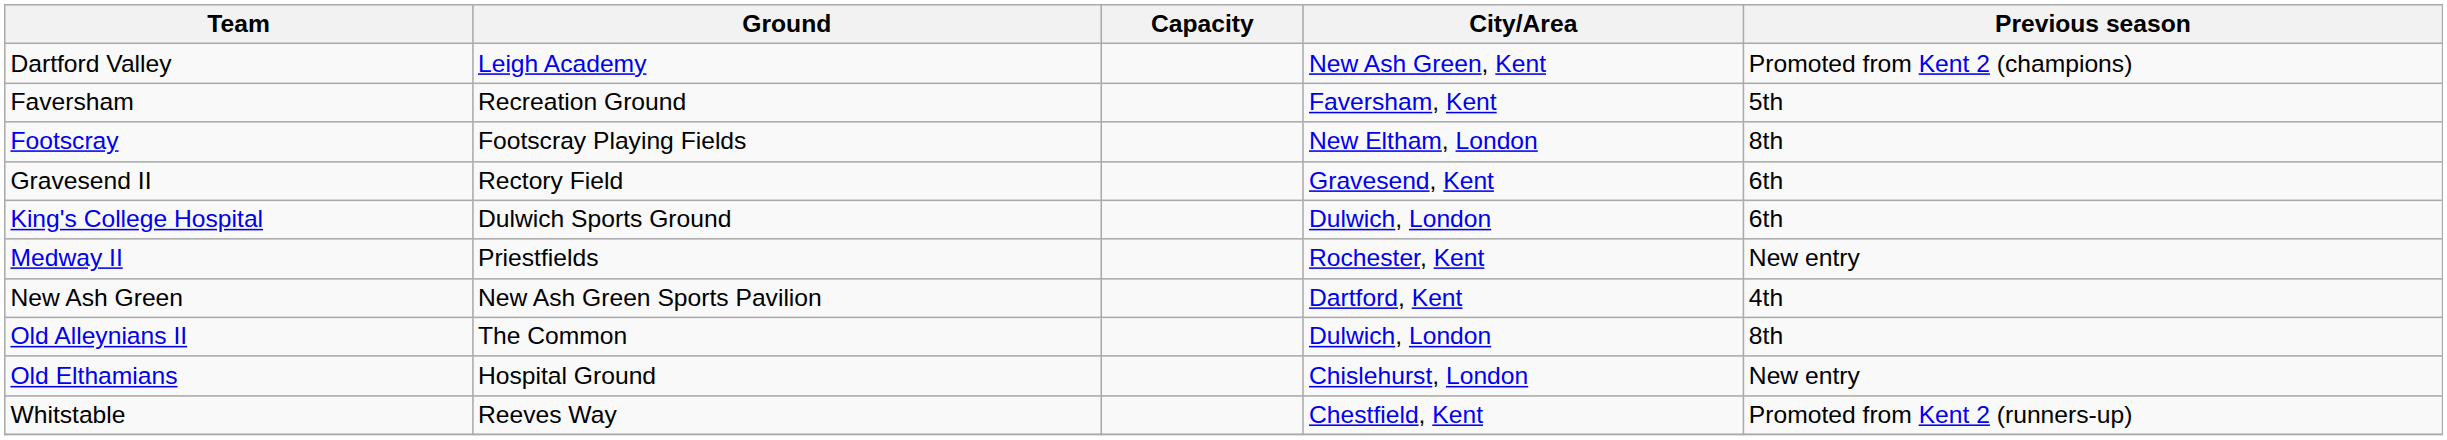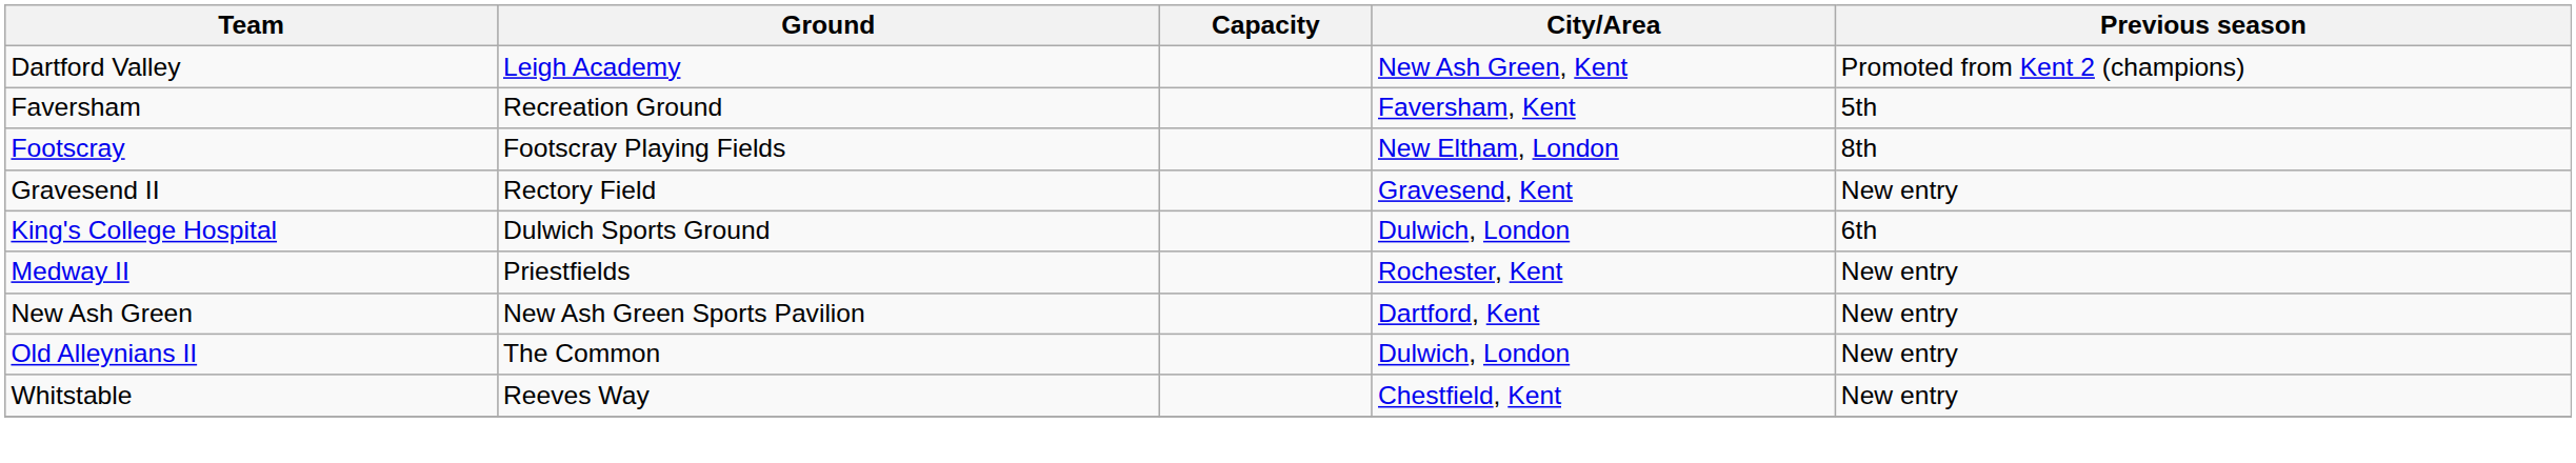 <table class="wikitable sortable" width=100%>
 <tr>
 <th>Team</th>
 <th>Ground</th>
 <th>Capacity</th>
 <th>City/Area</th>
 <th>Previous season</th>
 </tr>
 <tr>
 <td>Dartford Valley</td>
 <td><a href='#'>Leigh Academy</a></td>
 <td></td>
 <td><a href='#'>New Ash Green</a>, <a href='#'>Kent</a></td>
 <td>Promoted from <a href='#'>Kent 2</a> (champions)</td>
 </tr>
 <tr>
 <td>Faversham</td>
 <td>Recreation Ground</td>
 <td></td>
 <td><a href='#'>Faversham</a>, <a href='#'>Kent</a></td>
 <td>5th</td>
 </tr>
 <tr>
 <td><a href='#'>Footscray</a></td>
 <td>Footscray Playing Fields</td>
 <td></td>
 <td><a href='#'>New Eltham</a>, <a href='#'>London</a></td>
 <td>8th</td>
 </tr>
 <tr>
 <td>Gravesend II</td>
 <td>Rectory Field</td>
 <td></td>
 <td><a href='#'>Gravesend</a>, <a href='#'>Kent</a></td>
-<td>6th</td>
+<td>New entry</td>
 </tr>
 <tr>
 <td><a href='#'>King's College Hospital</a></td>
 <td>Dulwich Sports Ground</td>
 <td></td>
 <td><a href='#'>Dulwich</a>, <a href='#'>London</a></td>
 <td>6th</td>
 </tr>
 <tr>
 <td><a href='#'>Medway II</a></td>
 <td>Priestfields</td>
 <td></td>
 <td><a href='#'>Rochester</a>, <a href='#'>Kent</a></td>
 <td>New entry</td>
 </tr>
 <tr>
 <td>New Ash Green</td>
 <td>New Ash Green Sports Pavilion</td>
 <td></td>
 <td><a href='#'>Dartford</a>, <a href='#'>Kent</a></td>
-<td>4th</td>
+<td>New entry</td>
 </tr>
 <tr>
 <td><a href='#'>Old Alleynians II</a></td>
 <td>The Common</td>
 <td></td>
 <td><a href='#'>Dulwich</a>, <a href='#'>London</a></td>
-<td>8th</td>
-</tr>
-<tr>
-<td><a href='#'>Old Elthamians</a></td>
-<td>Hospital Ground</td>
-<td></td>
-<td><a href='#'>Chislehurst</a>, <a href='#'>London</a></td>
 <td>New entry</td>
 </tr>
 <tr>
 <td>Whitstable</td>
 <td>Reeves Way</td>
 <td></td>
 <td><a href='#'>Chestfield</a>, <a href='#'>Kent</a></td>
-<td>Promoted from <a href='#'>Kent 2</a> (runners-up)</td>
+<td>New entry</td>
 </tr>
 <tr>
 </tr>
 </table>
